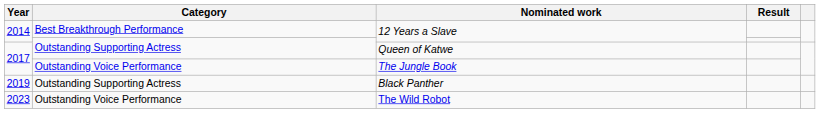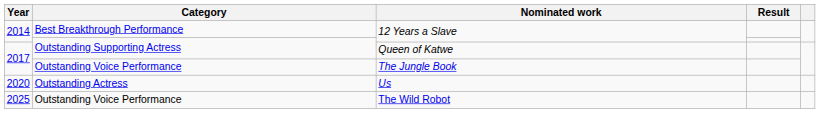 <table class=wikitable>
 <tr>
 <th scope="col" style="width:1em;">Year</th>
 <th scope="col" style="width:36em;">Category</th>
 <th scope="col" style="width:39em;">Nominated work</th>
 <th scope="col" style="width:5em;">Result</th>
 <th scope="col" style="width:1em;"></th>
 </tr>
 <tr>
 <td rowspan="2"><a href='#'>2014</a></td>
 <td><a href='#'>Best Breakthrough Performance</a></td>
 <td rowspan="2"><em>12 Years a Slave</em></td>
 <td></td>
 <td rowspan="2"></td>
 </tr>
 <tr>
 <td rowspan="2"><a href='#'>Outstanding Supporting Actress</a></td>
 <td></td>
 </tr>
 <tr>
 <td rowspan="2"><a href='#'>2017</a></td>
 <td><em>Queen of Katwe</em></td>
 <td></td>
 <td rowspan="2"></td>
 </tr>
 <tr>
 <td><a href='#'>Outstanding Voice Performance</a></td>
 <td><em><a href='#'>The Jungle Book</a></em></td>
 <td></td>
 </tr>
 <tr>
-<td><a href='#'>2019</a></td>
-<td>Outstanding Supporting Actress</td>
-<td><em>Black Panther</em></td>
+<td><a href='#'>2020</a></td>
+<td><a href='#'>Outstanding Actress</a></td>
+<td><em><a href='#'>Us</a></em></td>
 <td></td>
 <td></td>
 </tr>
 <tr>
-<td><a href='#'>2023</a></td>
+<td><a href='#'>2025</a></td>
 <td>Outstanding Voice Performance</td>
 <td><a href='#'>The Wild Robot</a></td>
 <td></td>
 <td></td>
 </tr>
 </table>
